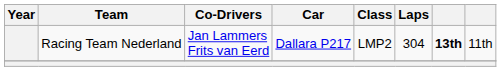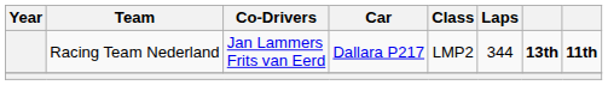 <table class="wikitable" style="text-align:center; font-size:90%">
 <tr>
 <th>Year</th>
 <th>Team</th>
 <th>Co-Drivers</th>
 <th>Car</th>
 <th>Class</th>
 <th>Laps</th>
 <th></th>
 <th></th>
 </tr>
 <tr>
 <th></th>
 <td align="left"nowrap> Racing Team Nederland</td>
 <td align="left"nowrap> <a href='#'>Jan Lammers</a><br> <a href='#'>Frits van Eerd</a></td>
 <td nowrap><a href='#'>Dallara P217</a></td>
 <td>LMP2</td>
-<td>304</td>
+<td>344</td>
 <td><strong>13th</strong></td>
-<td>11th</td>
+<td><strong>11th</strong></td>
 </tr>
 <tr>
 </tr>
 <tr>
 <th colspan="8"></th>
 </tr>
 </table>
